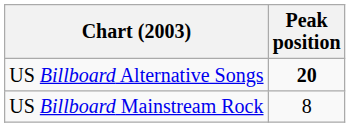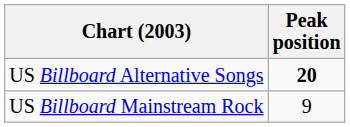 <table class="wikitable sortable">
 <tr>
 <th>Chart (2003)</th>
 <th>Peak<br>position</th>
 </tr>
 <tr>
 <td>US <a href='#'><em>Billboard</em> Alternative Songs</a></td>
 <td align="center"><strong>20</strong></td>
 </tr>
 <tr>
 <td>US <a href='#'><em>Billboard</em> Mainstream Rock</a></td>
-<td align="center">8</td>
+<td align="center">9</td>
 </tr>
 </table>
